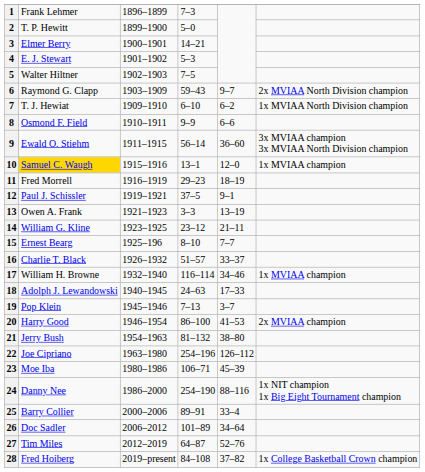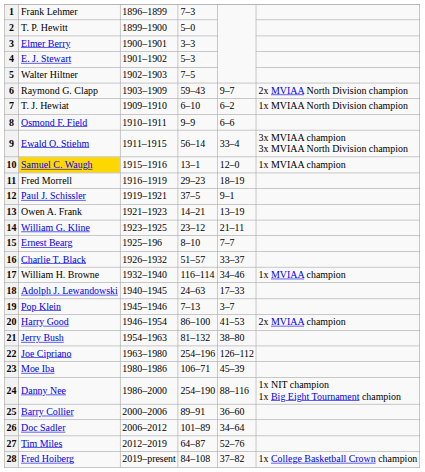 <table class=wikitable>
 <tr>
 </tr>
 <tr>
 <th>1</th>
 <td>Frank Lehmer</td>
 <td>1896–1899</td>
 <td>7–3 </td>
 <td rowspan=5></td>
 <td></td>
 </tr>
 <tr>
 <th>2</th>
 <td>T. P. Hewitt</td>
 <td>1899–1900</td>
 <td>5–0 </td>
 <td></td>
 </tr>
 <tr>
 <th>3</th>
 <td><a href='#'>Elmer Berry</a></td>
 <td>1900–1901</td>
-<td>14–21 </td>
+<td>3–3 </td>
 <td></td>
 </tr>
 <tr>
 <th>4</th>
 <td><a href='#'>E. J. Stewart</a></td>
 <td>1901–1902</td>
 <td>5–3 </td>
 <td></td>
 </tr>
 <tr>
 <th>5</th>
 <td>Walter Hiltner</td>
 <td>1902–1903</td>
 <td>7–5 </td>
 <td></td>
 </tr>
 <tr>
 <th>6</th>
 <td>Raymond G. Clapp</td>
 <td>1903–1909</td>
 <td>59–43 </td>
 <td>9–7 </td>
 <td>2x <a href='#'>MVIAA</a> North Division champion</td>
 </tr>
 <tr>
 <th>7</th>
 <td>T. J. Hewiat</td>
 <td>1909–1910</td>
 <td>6–10 </td>
 <td>6–2 </td>
 <td>1x MVIAA North Division champion</td>
 </tr>
 <tr>
 <th>8</th>
 <td><a href='#'>Osmond F. Field</a></td>
 <td>1910–1911</td>
 <td>9–9 </td>
 <td>6–6 </td>
 <td></td>
 </tr>
 <tr>
 <th>9</th>
 <td><a href='#'>Ewald O. Stiehm</a></td>
 <td>1911–1915</td>
 <td>56–14 </td>
-<td>36–60 </td>
+<td>33–4 </td>
 <td>3x MVIAA champion <br> 3x MVIAA North Division champion</td>
 </tr>
 <tr>
 <th>10</th>
 <td style="background: gold;"><a href='#'>Samuel C. Waugh</a></td>
 <td>1915–1916</td>
 <td>13–1 </td>
 <td>12–0 </td>
 <td>1x MVIAA champion</td>
 </tr>
 <tr>
 <th>11</th>
 <td>Fred Morrell</td>
 <td>1916–1919</td>
 <td>29–23 </td>
 <td>18–19 </td>
 <td></td>
 </tr>
 <tr>
 <th>12</th>
 <td><a href='#'>Paul J. Schissler</a></td>
 <td>1919–1921</td>
 <td>37–5 </td>
 <td>9–1 </td>
 <td></td>
 </tr>
 <tr>
 <th>13</th>
 <td>Owen A. Frank</td>
 <td>1921–1923</td>
-<td>3–3 </td>
+<td>14–21 </td>
 <td>13–19 </td>
 <td></td>
 </tr>
 <tr>
 <th>14</th>
 <td><a href='#'>William G. Kline</a></td>
 <td>1923–1925</td>
 <td>23–12 </td>
 <td>21–11 </td>
 <td></td>
 </tr>
 <tr>
 <th>15</th>
 <td><a href='#'>Ernest Bearg</a></td>
 <td>1925–196</td>
 <td>8–10 </td>
 <td>7–7 </td>
 <td></td>
 </tr>
 <tr>
 <th>16</th>
 <td><a href='#'>Charlie T. Black</a></td>
 <td>1926–1932</td>
 <td>51–57 </td>
 <td>33–37 </td>
 <td></td>
 </tr>
 <tr>
 <th>17</th>
 <td>William H. Browne</td>
 <td>1932–1940</td>
 <td>116–114 </td>
 <td>34–46 </td>
 <td>1x <a href='#'>MVIAA</a> champion</td>
 </tr>
 <tr>
 <th>18</th>
 <td><a href='#'>Adolph J. Lewandowski</a></td>
 <td>1940–1945</td>
 <td>24–63 </td>
 <td>17–33 </td>
 <td></td>
 </tr>
 <tr>
 <th>19</th>
 <td><a href='#'>Pop Klein</a></td>
 <td>1945–1946</td>
 <td>7–13 </td>
 <td>3–7 </td>
 <td></td>
 </tr>
 <tr>
 <th>20</th>
 <td><a href='#'>Harry Good</a></td>
 <td>1946–1954</td>
 <td>86–100 </td>
 <td>41–53 </td>
 <td>2x <a href='#'>MVIAA</a> champion</td>
 </tr>
 <tr>
 <th>21</th>
 <td><a href='#'>Jerry Bush</a></td>
 <td>1954–1963</td>
 <td>81–132 </td>
 <td>38–80 </td>
 <td></td>
 </tr>
 <tr>
 <th>22</th>
 <td><a href='#'>Joe Cipriano</a></td>
 <td>1963–1980</td>
 <td>254–196 </td>
 <td>126–112 </td>
 <td></td>
 </tr>
 <tr>
 <th>23</th>
 <td><a href='#'>Moe Iba</a></td>
 <td>1980–1986</td>
 <td>106–71 </td>
 <td>45–39 </td>
 <td></td>
 </tr>
 <tr>
 <th>24</th>
 <td><a href='#'>Danny Nee</a></td>
 <td>1986–2000</td>
 <td>254–190 </td>
 <td>88–116 </td>
 <td>1x NIT champion <br> 1x <a href='#'>Big Eight Tournament</a> champion</td>
 </tr>
 <tr>
 <th>25</th>
 <td><a href='#'>Barry Collier</a></td>
 <td>2000–2006</td>
 <td>89–91 </td>
-<td>33–4 </td>
+<td>36–60 </td>
 <td></td>
 </tr>
 <tr>
 <th>26</th>
 <td><a href='#'>Doc Sadler</a></td>
 <td>2006–2012</td>
 <td>101–89 </td>
 <td>34–64 </td>
 <td></td>
 </tr>
 <tr>
 <th>27</th>
 <td><a href='#'>Tim Miles</a></td>
 <td>2012–2019</td>
 <td>64–87 </td>
 <td>52–76 </td>
 <td></td>
 </tr>
 <tr>
 <th>28</th>
 <td><a href='#'>Fred Hoiberg</a></td>
 <td>2019–present</td>
 <td>84–108 </td>
 <td>37–82 </td>
 <td>1x <a href='#'>College Basketball Crown</a> champion</td>
 </tr>
 </table>
